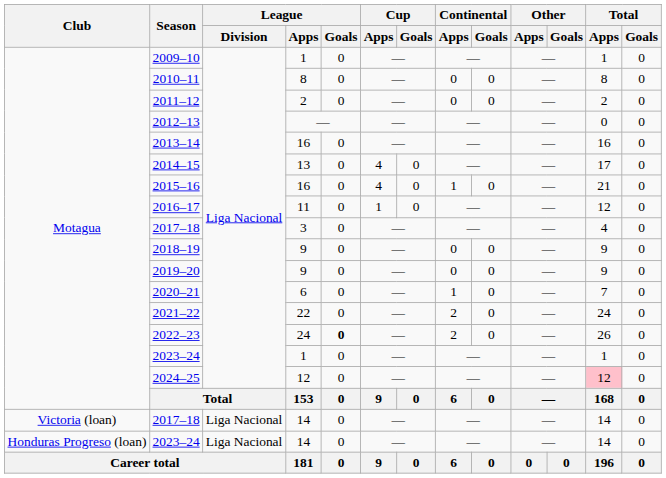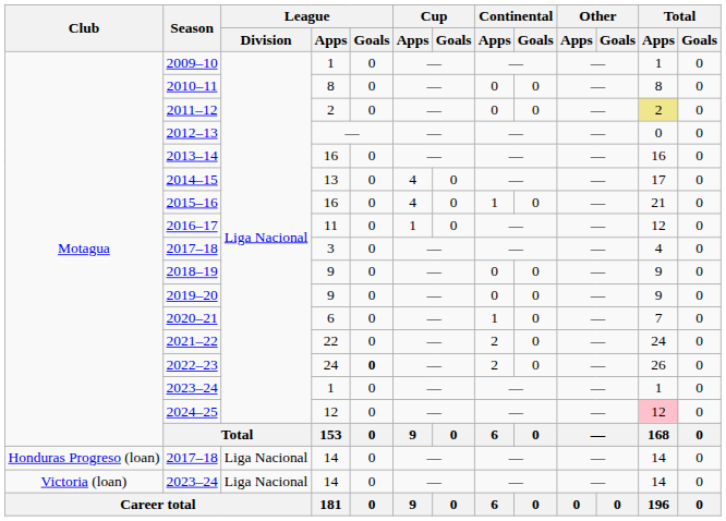 <table class="wikitable" style="text-align:center">
 <tr>
 <th rowspan="2">Club</th>
 <th rowspan="2">Season</th>
 <th colspan="3">League</th>
 <th colspan="2">Cup</th>
 <th colspan="2">Continental</th>
 <th colspan="2">Other</th>
 <th colspan="2">Total</th>
 </tr>
 <tr>
 <th>Division</th>
 <th>Apps</th>
 <th>Goals</th>
 <th>Apps</th>
 <th>Goals</th>
 <th>Apps</th>
 <th>Goals</th>
 <th>Apps</th>
 <th>Goals</th>
 <th>Apps</th>
 <th>Goals</th>
 </tr>
 <tr>
 <td rowspan="17"><a href='#'>Motagua</a></td>
 <td><a href='#'>2009–10</a></td>
 <td rowspan="16"><a href='#'>Liga Nacional</a></td>
 <td>1</td>
 <td>0</td>
 <td colspan="2">—</td>
 <td colspan="2">—</td>
 <td colspan="2">—</td>
 <td>1</td>
 <td>0</td>
 </tr>
 <tr>
 <td><a href='#'>2010–11</a></td>
 <td>8</td>
 <td>0</td>
 <td colspan="2">—</td>
 <td>0</td>
 <td>0</td>
 <td colspan="2">—</td>
 <td>8</td>
 <td>0</td>
 </tr>
 <tr>
 <td><a href='#'>2011–12</a></td>
 <td>2</td>
 <td>0</td>
 <td colspan="2">—</td>
 <td>0</td>
 <td>0</td>
 <td colspan="2">—</td>
-<td>2</td>
+<td style="background: khaki;">2</td>
 <td>0</td>
 </tr>
 <tr>
 <td><a href='#'>2012–13</a></td>
 <td colspan="2">—</td>
 <td colspan="2">—</td>
 <td colspan="2">—</td>
 <td colspan="2">—</td>
 <td>0</td>
 <td>0</td>
 </tr>
 <tr>
 <td><a href='#'>2013–14</a></td>
 <td>16</td>
 <td>0</td>
 <td colspan="2">—</td>
 <td colspan="2">—</td>
 <td colspan="2">—</td>
 <td>16</td>
 <td>0</td>
 </tr>
 <tr>
 <td><a href='#'>2014–15</a></td>
 <td>13</td>
 <td>0</td>
 <td>4</td>
 <td>0</td>
 <td colspan="2">—</td>
 <td colspan="2">—</td>
 <td>17</td>
 <td>0</td>
 </tr>
 <tr>
 <td><a href='#'>2015–16</a></td>
 <td>16</td>
 <td>0</td>
 <td>4</td>
 <td>0</td>
 <td>1</td>
 <td>0</td>
 <td colspan="2">—</td>
 <td>21</td>
 <td>0</td>
 </tr>
 <tr>
 <td><a href='#'>2016–17</a></td>
 <td>11</td>
 <td>0</td>
 <td>1</td>
 <td>0</td>
 <td colspan="2">—</td>
 <td colspan="2">—</td>
 <td>12</td>
 <td>0</td>
 </tr>
 <tr>
 <td><a href='#'>2017–18</a></td>
 <td>3</td>
 <td>0</td>
 <td colspan="2">—</td>
 <td colspan="2">—</td>
 <td colspan="2">—</td>
 <td>4</td>
 <td>0</td>
 </tr>
 <tr>
 <td><a href='#'>2018–19</a></td>
 <td>9</td>
 <td>0</td>
 <td colspan="2">—</td>
 <td>0</td>
 <td>0</td>
 <td colspan="2">—</td>
 <td>9</td>
 <td>0</td>
 </tr>
 <tr>
 <td><a href='#'>2019–20</a></td>
 <td>9</td>
 <td>0</td>
 <td colspan="2">—</td>
 <td>0</td>
 <td>0</td>
 <td colspan="2">—</td>
 <td>9</td>
 <td>0</td>
 </tr>
 <tr>
 <td><a href='#'>2020–21</a></td>
 <td>6</td>
 <td>0</td>
 <td colspan="2">—</td>
 <td>1</td>
 <td>0</td>
 <td colspan="2">—</td>
 <td>7</td>
 <td>0</td>
 </tr>
 <tr>
 <td><a href='#'>2021–22</a></td>
 <td>22</td>
 <td>0</td>
 <td colspan="2">—</td>
 <td>2</td>
 <td>0</td>
 <td colspan="2">—</td>
 <td>24</td>
 <td>0</td>
 </tr>
 <tr>
 <td><a href='#'>2022–23</a></td>
 <td>24</td>
 <td><strong>0</strong></td>
 <td colspan="2">—</td>
 <td>2</td>
 <td>0</td>
 <td colspan="2">—</td>
 <td>26</td>
 <td>0</td>
 </tr>
 <tr>
 <td><a href='#'>2023–24</a></td>
 <td>1</td>
 <td>0</td>
 <td colspan="2">—</td>
 <td colspan="2">—</td>
 <td colspan="2">—</td>
 <td>1</td>
 <td>0</td>
 </tr>
 <tr>
 <td><a href='#'>2024–25</a></td>
 <td>12</td>
 <td>0</td>
 <td colspan="2">—</td>
 <td colspan="2">—</td>
 <td colspan="2">—</td>
 <td style="background: pink;">12</td>
 <td>0</td>
 </tr>
 <tr>
 <th colspan="2">Total</th>
 <th>153</th>
 <th>0</th>
 <th>9</th>
 <th>0</th>
 <th>6</th>
 <th>0</th>
 <th colspan="2">—</th>
 <th>168</th>
 <th>0</th>
 </tr>
 <tr>
-<td><a href='#'>Victoria</a> (loan)</td>
+<td><a href='#'>Honduras Progreso</a> (loan)</td>
 <td><a href='#'>2017–18</a></td>
 <td>Liga Nacional</td>
 <td>14</td>
 <td>0</td>
 <td colspan="2">—</td>
 <td colspan="2">—</td>
 <td colspan="2">—</td>
 <td>14</td>
 <td>0</td>
 </tr>
 <tr>
-<td><a href='#'>Honduras Progreso</a> (loan)</td>
+<td><a href='#'>Victoria</a> (loan)</td>
 <td><a href='#'>2023–24</a></td>
 <td>Liga Nacional</td>
 <td>14</td>
 <td>0</td>
 <td colspan="2">—</td>
 <td colspan="2">—</td>
 <td colspan="2">—</td>
 <td>14</td>
 <td>0</td>
 </tr>
 <tr>
 <th colspan="3">Career total</th>
 <th>181</th>
 <th>0</th>
 <th>9</th>
 <th>0</th>
 <th>6</th>
 <th>0</th>
 <th>0</th>
 <th>0</th>
 <th>196</th>
 <th>0</th>
 </tr>
 </table>
